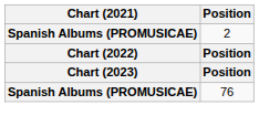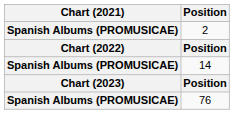 <table class="wikitable sortable plainrowheaders" style="text-align:center">
 <tr>
 <th scope="col">Chart (2021)</th>
 <th scope="col">Position</th>
 </tr>
 <tr>
 <th scope="row">Spanish Albums (PROMUSICAE)</th>
 <td>2</td>
 </tr>
 <tr>
 <th scope="col">Chart (2022)</th>
 <th scope="col">Position</th>
 </tr>
 <tr>
+<th scope="row">Spanish Albums (PROMUSICAE)</th>
+<td>14</td>
+</tr>
+<tr>
 <th scope="col">Chart (2023)</th>
 <th scope="col">Position</th>
 </tr>
 <tr>
 <th scope="row">Spanish Albums (PROMUSICAE)</th>
 <td>76</td>
 </tr>
 </table>
